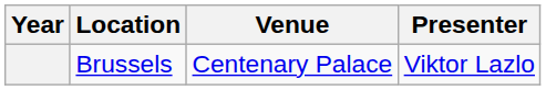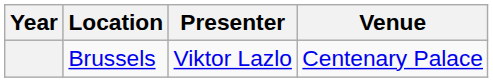 <table class="wikitable plainrowheaders">
 <tr>
 <th>Year</th>
 <th>Location</th>
+<th>Presenter</th>
 <th>Venue</th>
-<th>Presenter</th>
 </tr>
 <tr>
 <th scope="row"></th>
 <td><a href='#'>Brussels</a></td>
+<td><a href='#'>Viktor Lazlo</a></td>
 <td><a href='#'>Centenary Palace</a></td>
-<td><a href='#'>Viktor Lazlo</a></td>
 </tr>
 </table>
